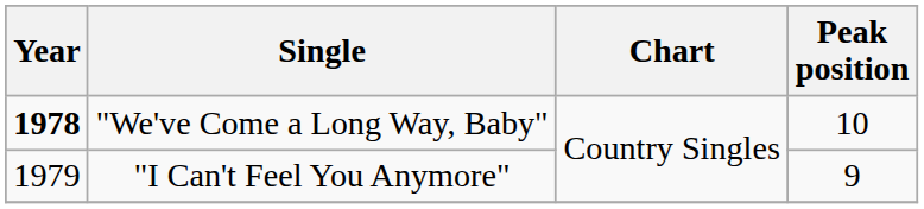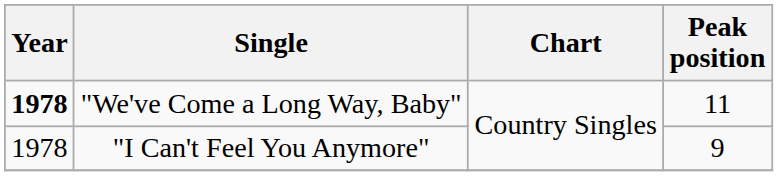 <table class="wikitable" style="text-align: center;">
 <tr>
 <th>Year</th>
 <th>Single</th>
 <th>Chart</th>
 <th>Peak<br>position</th>
 </tr>
 <tr>
 <td><strong>1978</strong></td>
 <td>"We've Come a Long Way, Baby"</td>
 <td rowspan="2">Country Singles</td>
-<td>10</td>
+<td>11</td>
 </tr>
 <tr>
-<td>1979</td>
+<td>1978</td>
 <td>"I Can't Feel You Anymore"</td>
 <td>9</td>
 </tr>
 <tr>
 </tr>
 </table>
